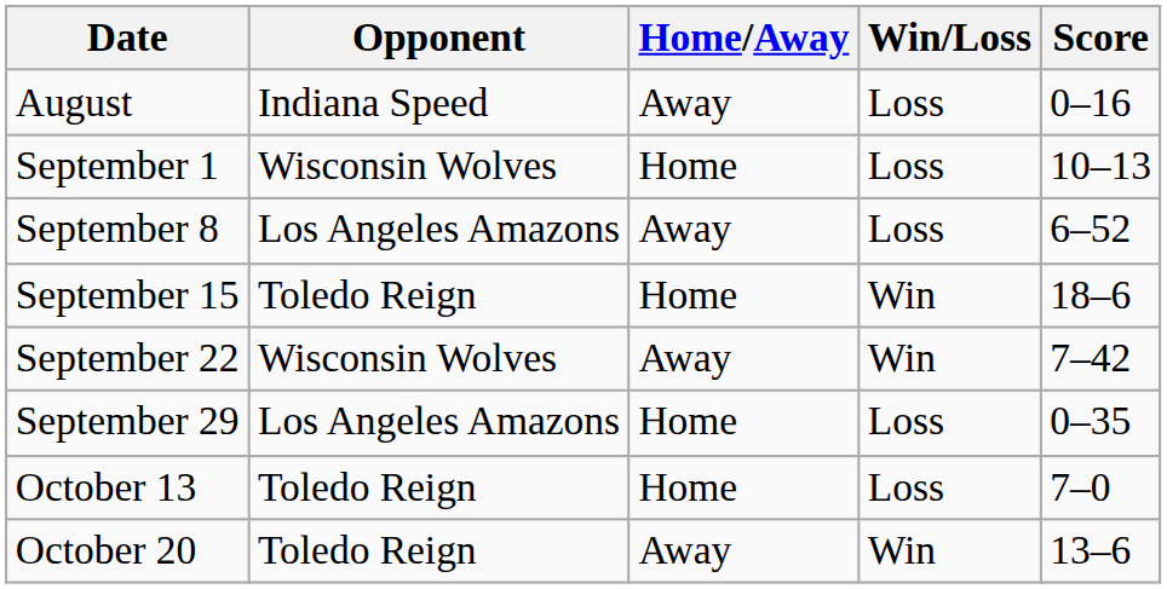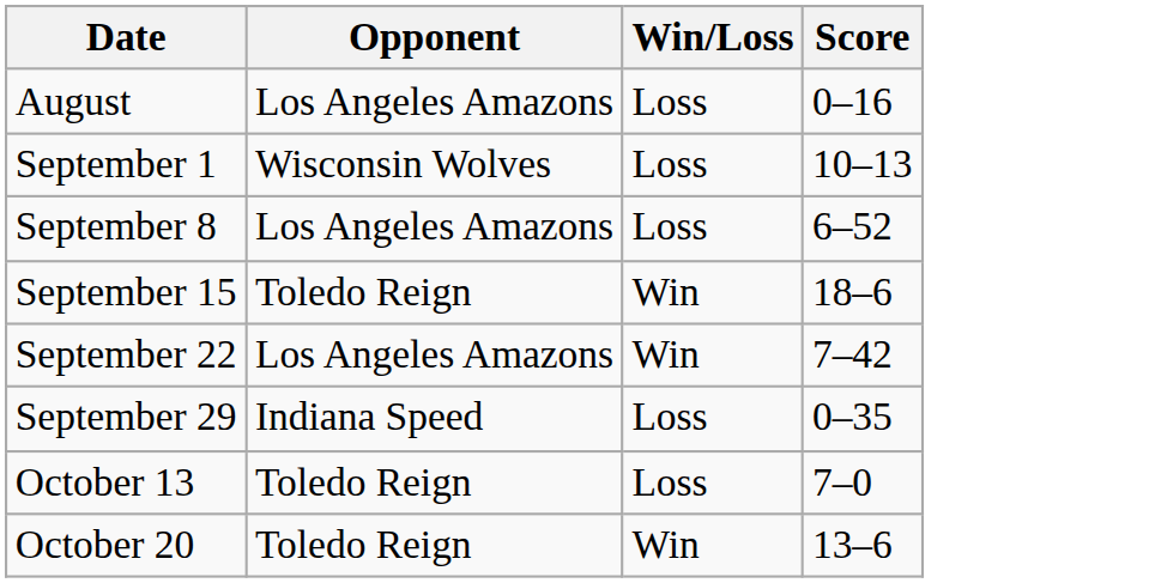 <table class="wikitable">
 <tr>
 <th>Date</th>
 <th>Opponent</th>
-<th><a href='#'>Home</a>/<a href='#'>Away</a></th>
 <th>Win/Loss</th>
 <th>Score</th>
 </tr>
 <tr>
 <td>August</td>
-<td>Indiana Speed</td>
-<td>Away</td>
+<td>Los Angeles Amazons</td>
 <td>Loss</td>
 <td>0–16</td>
 </tr>
 <tr>
 <td>September 1</td>
 <td>Wisconsin Wolves</td>
-<td>Home</td>
 <td>Loss</td>
 <td>10–13</td>
 </tr>
 <tr>
 <td>September 8</td>
 <td>Los Angeles Amazons</td>
-<td>Away</td>
 <td>Loss</td>
 <td>6–52</td>
 </tr>
 <tr>
 <td>September 15</td>
 <td>Toledo Reign</td>
-<td>Home</td>
 <td>Win</td>
 <td>18–6</td>
 </tr>
 <tr>
 <td>September 22</td>
-<td>Wisconsin Wolves</td>
-<td>Away</td>
+<td>Los Angeles Amazons</td>
 <td>Win</td>
 <td>7–42</td>
 </tr>
 <tr>
 <td>September 29</td>
-<td>Los Angeles Amazons</td>
-<td>Home</td>
+<td>Indiana Speed</td>
 <td>Loss</td>
 <td>0–35</td>
 </tr>
 <tr>
 <td>October 13</td>
 <td>Toledo Reign</td>
-<td>Home</td>
 <td>Loss</td>
 <td>7–0</td>
 </tr>
 <tr>
 <td>October 20</td>
 <td>Toledo Reign</td>
-<td>Away</td>
 <td>Win</td>
 <td>13–6</td>
 </tr>
 </table>
